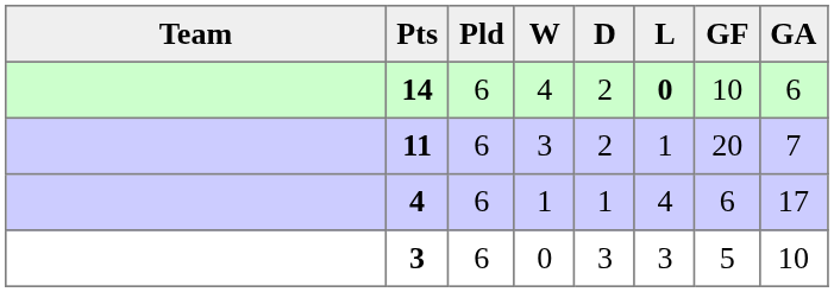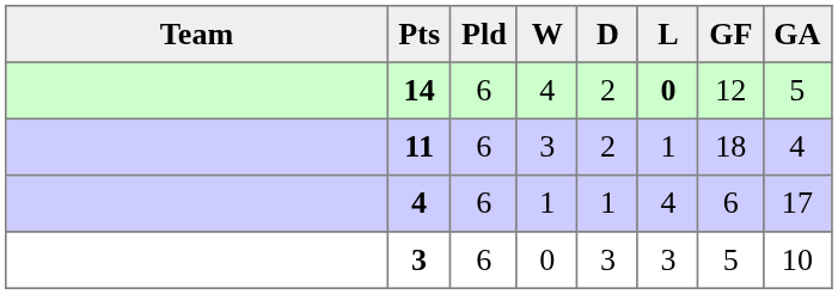 <table style=border-collapse:collapse border=1 cellspacing=0 cellpadding=5>
 <tr align=center bgcolor=#efefef>
 <th width=185>Team</th>
 <th width=20>Pts</th>
 <th width=20>Pld</th>
 <th width=20>W</th>
 <th width=20>D</th>
 <th width=20>L</th>
 <th width=20>GF</th>
 <th width=20>GA</th>
 </tr>
 <tr align=center bgcolor=ccffcc>
 <td align=left></td>
 <td><strong>14</strong></td>
 <td>6</td>
 <td>4</td>
 <td>2</td>
 <td><strong>0</strong></td>
-<td>10</td>
-<td>6</td>
+<td>12</td>
+<td>5</td>
 </tr>
 <tr align=center bgcolor="#ccccff">
 <td align=left></td>
 <td><strong>11</strong></td>
 <td>6</td>
 <td>3</td>
 <td>2</td>
 <td>1</td>
-<td>20</td>
-<td>7</td>
+<td>18</td>
+<td>4</td>
 </tr>
 <tr align=center bgcolor="#ccccff">
 <td align=left></td>
 <td><strong>4</strong></td>
 <td>6</td>
 <td>1</td>
 <td>1</td>
 <td>4</td>
 <td>6</td>
 <td>17</td>
 </tr>
 <tr align=center>
 <td align=left></td>
 <td><strong>3</strong></td>
 <td>6</td>
 <td>0</td>
 <td>3</td>
 <td>3</td>
 <td>5</td>
 <td>10</td>
 </tr>
 </table>
